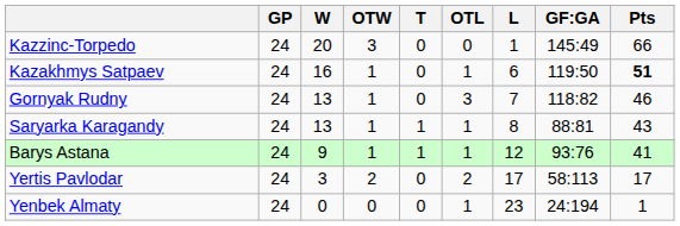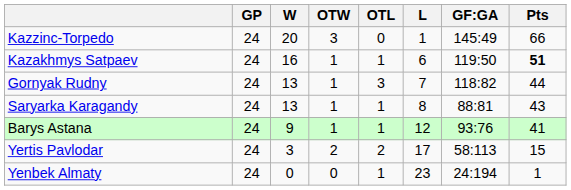 <table class="wikitable" width="50%">
 <tr>
 <th width="30%" bgcolor="#e0e0e0"></th>
 <th width="5%" bgcolor="#e0e0e0">GP</th>
 <th width="5%" bgcolor="#e0e0e0">W</th>
 <th width="5%" bgcolor="#e0e0e0">OTW</th>
-<th width="5%" bgcolor="#e0e0e0">T</th>
 <th width="5%" bgcolor="#e0e0e0">OTL</th>
 <th width="5%" bgcolor="#e0e0e0">L</th>
 <th width="7.5%" bgcolor="#e0e0e0">GF:GA</th>
 <th width="7.5%" bgcolor="#e0e0e0">Pts</th>
 </tr>
 <tr align="center">
 <td align="left"><a href='#'>Kazzinc-Torpedo</a></td>
 <td>24</td>
 <td>20</td>
 <td>3</td>
 <td>0</td>
-<td>0</td>
 <td>1</td>
 <td>145:49</td>
 <td>66</td>
 </tr>
 <tr align="center">
 <td align="left"><a href='#'>Kazakhmys Satpaev</a></td>
 <td>24</td>
 <td>16</td>
 <td>1</td>
-<td>0</td>
 <td>1</td>
 <td>6</td>
 <td>119:50</td>
 <td><strong>51</strong></td>
 </tr>
 <tr align="center">
 <td align="left"><a href='#'>Gornyak Rudny</a></td>
 <td>24</td>
 <td>13</td>
 <td>1</td>
-<td>0</td>
 <td>3</td>
 <td>7</td>
 <td>118:82</td>
-<td>46</td>
+<td>44</td>
 </tr>
 <tr align="center">
 <td align="left"><a href='#'>Saryarka Karagandy</a></td>
 <td>24</td>
 <td>13</td>
-<td>1</td>
 <td>1</td>
 <td>1</td>
 <td>8</td>
 <td>88:81</td>
 <td>43</td>
 </tr>
 <tr align="center" bgcolor="#CCFFCC">
 <td align="left">Barys Astana</td>
 <td>24</td>
 <td>9</td>
 <td>1</td>
 <td>1</td>
-<td>1</td>
 <td>12</td>
 <td>93:76</td>
 <td>41</td>
 </tr>
 <tr align="center">
 <td align="left"><a href='#'>Yertis Pavlodar</a></td>
 <td>24</td>
 <td>3</td>
 <td>2</td>
-<td>0</td>
 <td>2</td>
 <td>17</td>
 <td>58:113</td>
-<td>17</td>
+<td>15</td>
 </tr>
 <tr align="center">
 <td align="left"><a href='#'>Yenbek Almaty</a></td>
 <td>24</td>
-<td>0</td>
 <td>0</td>
 <td>0</td>
 <td>1</td>
 <td>23</td>
 <td>24:194</td>
 <td>1</td>
 </tr>
 </table>
